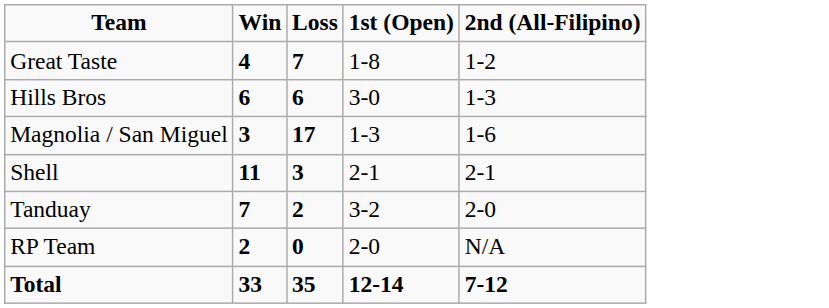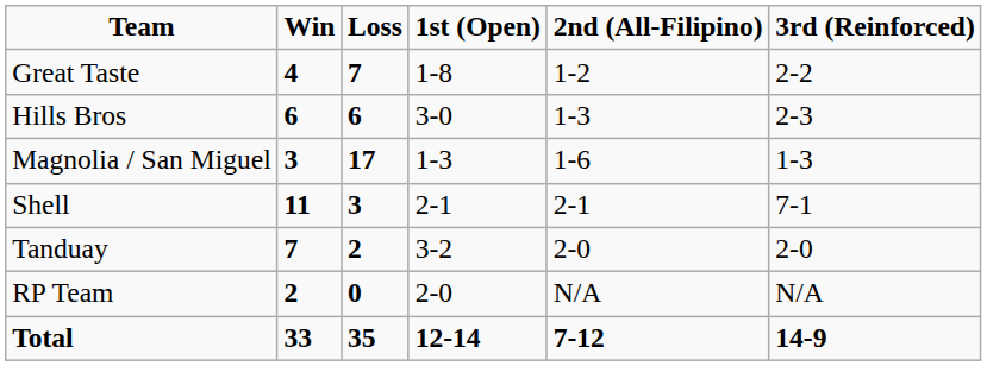 <table class=wikitable sortable>
 <tr align=center>
 <td><strong>Team</strong></td>
 <td><strong>Win</strong></td>
 <td><strong>Loss</strong></td>
 <td><strong>1st (Open)</strong></td>
 <td><strong>2nd (All-Filipino)</strong></td>
+<td><strong>3rd (Reinforced)</strong></td>
 </tr>
 <tr>
 <td>Great Taste</td>
 <td><strong>4</strong></td>
 <td><strong>7</strong></td>
 <td>1-8</td>
 <td>1-2</td>
+<td>2-2</td>
 </tr>
 <tr>
 <td>Hills Bros</td>
 <td><strong>6</strong></td>
 <td><strong>6</strong></td>
 <td>3-0</td>
 <td>1-3</td>
+<td>2-3</td>
 </tr>
 <tr>
 <td>Magnolia / San Miguel</td>
 <td><strong>3</strong></td>
 <td><strong>17</strong></td>
 <td>1-3</td>
 <td>1-6</td>
+<td>1-3</td>
 </tr>
 <tr>
 <td>Shell</td>
 <td><strong>11</strong></td>
 <td><strong>3</strong></td>
 <td>2-1</td>
 <td>2-1</td>
+<td>7-1</td>
 </tr>
 <tr>
 <td>Tanduay</td>
 <td><strong>7</strong></td>
 <td><strong>2</strong></td>
 <td>3-2</td>
+<td>2-0</td>
 <td>2-0</td>
 </tr>
 <tr>
 <td>RP Team</td>
 <td><strong>2</strong></td>
 <td><strong>0</strong></td>
 <td>2-0</td>
 <td>N/A</td>
+<td>N/A</td>
 </tr>
 <tr>
 <td><strong>Total</strong></td>
 <td><strong>33</strong></td>
 <td><strong>35</strong></td>
 <td><strong>12-14</strong></td>
 <td><strong>7-12</strong></td>
+<td><strong>14-9</strong></td>
 </tr>
 </table>
